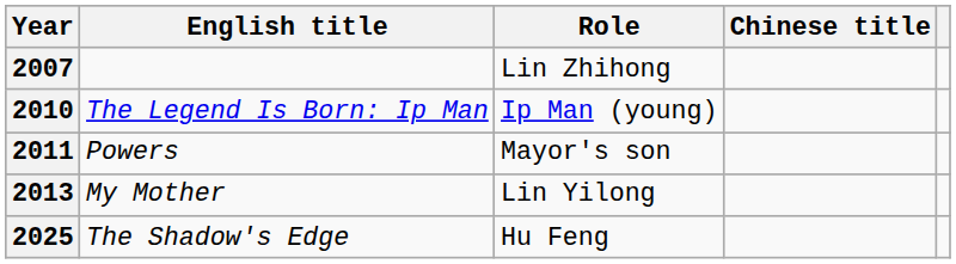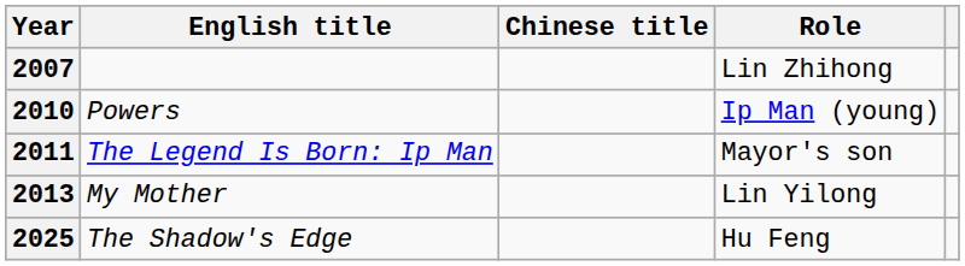 <table class="wikitable plainrowheaders">
 <tr>
 <th scope="col">Year</th>
 <th scope="col">English title</th>
+<th scope="col">Chinese title</th>
 <th scope="col">Role</th>
-<th scope="col">Chinese title</th>
 <th scope="col" class="unsortable"></th>
 </tr>
 <tr>
 <th scope="row">2007</th>
 <td><em></em></td>
+<td></td>
 <td>Lin Zhihong</td>
-<td></td>
 <td style="text-align:center"></td>
 </tr>
 <tr>
 <th scope="row">2010</th>
-<td><em><a href='#'>The Legend Is Born: Ip Man</a></em></td>
+<td><em>Powers</em></td>
+<td></td>
 <td><a href='#'>Ip Man</a> (young)</td>
-<td></td>
 <td style="text-align:center"></td>
 </tr>
 <tr>
 <th scope="row">2011</th>
-<td><em>Powers</em></td>
+<td><em><a href='#'>The Legend Is Born: Ip Man</a></em></td>
+<td></td>
 <td>Mayor's son</td>
-<td></td>
 <td style="text-align:center"></td>
 </tr>
 <tr>
 <th scope="row">2013</th>
 <td><em>My Mother</em></td>
+<td></td>
 <td>Lin Yilong</td>
-<td></td>
 <td style="text-align:center"></td>
 </tr>
 <tr>
 <th scope="row">2025</th>
 <td><em>The Shadow's Edge</em></td>
+<td></td>
 <td>Hu Feng</td>
-<td></td>
 <td style="text-align:center"></td>
 </tr>
 </table>
